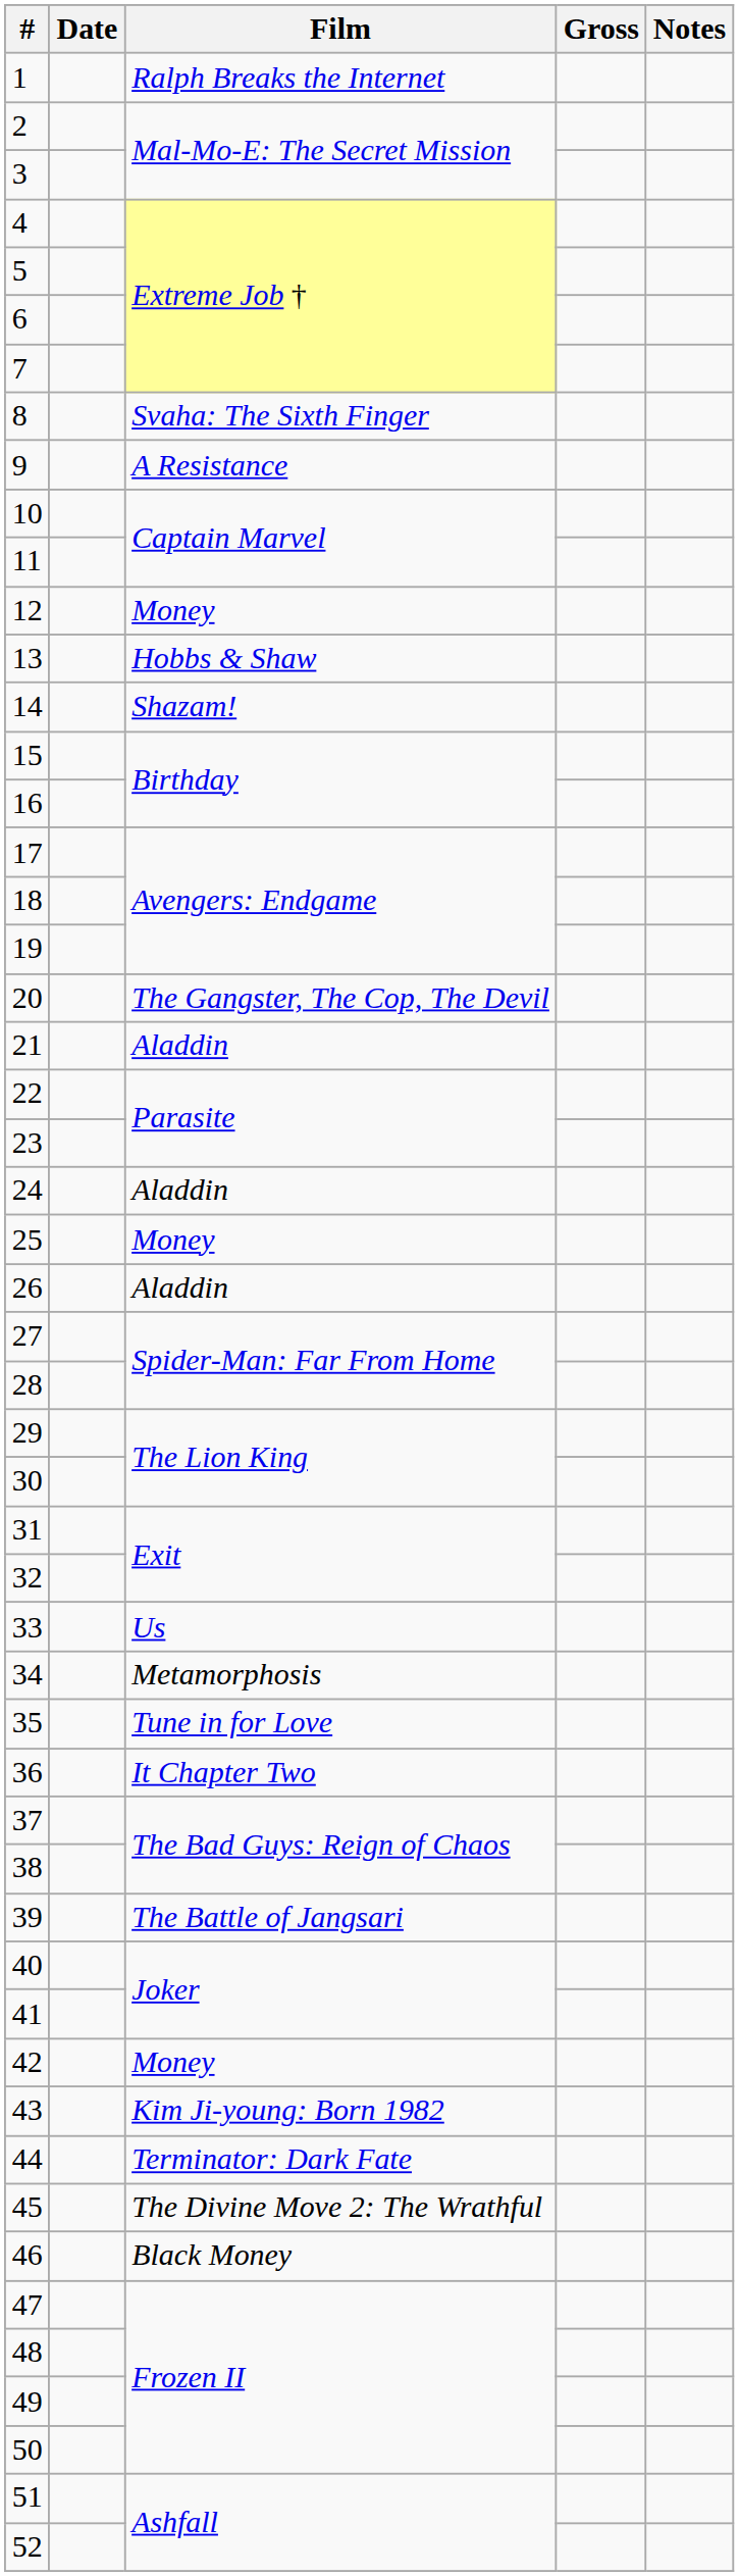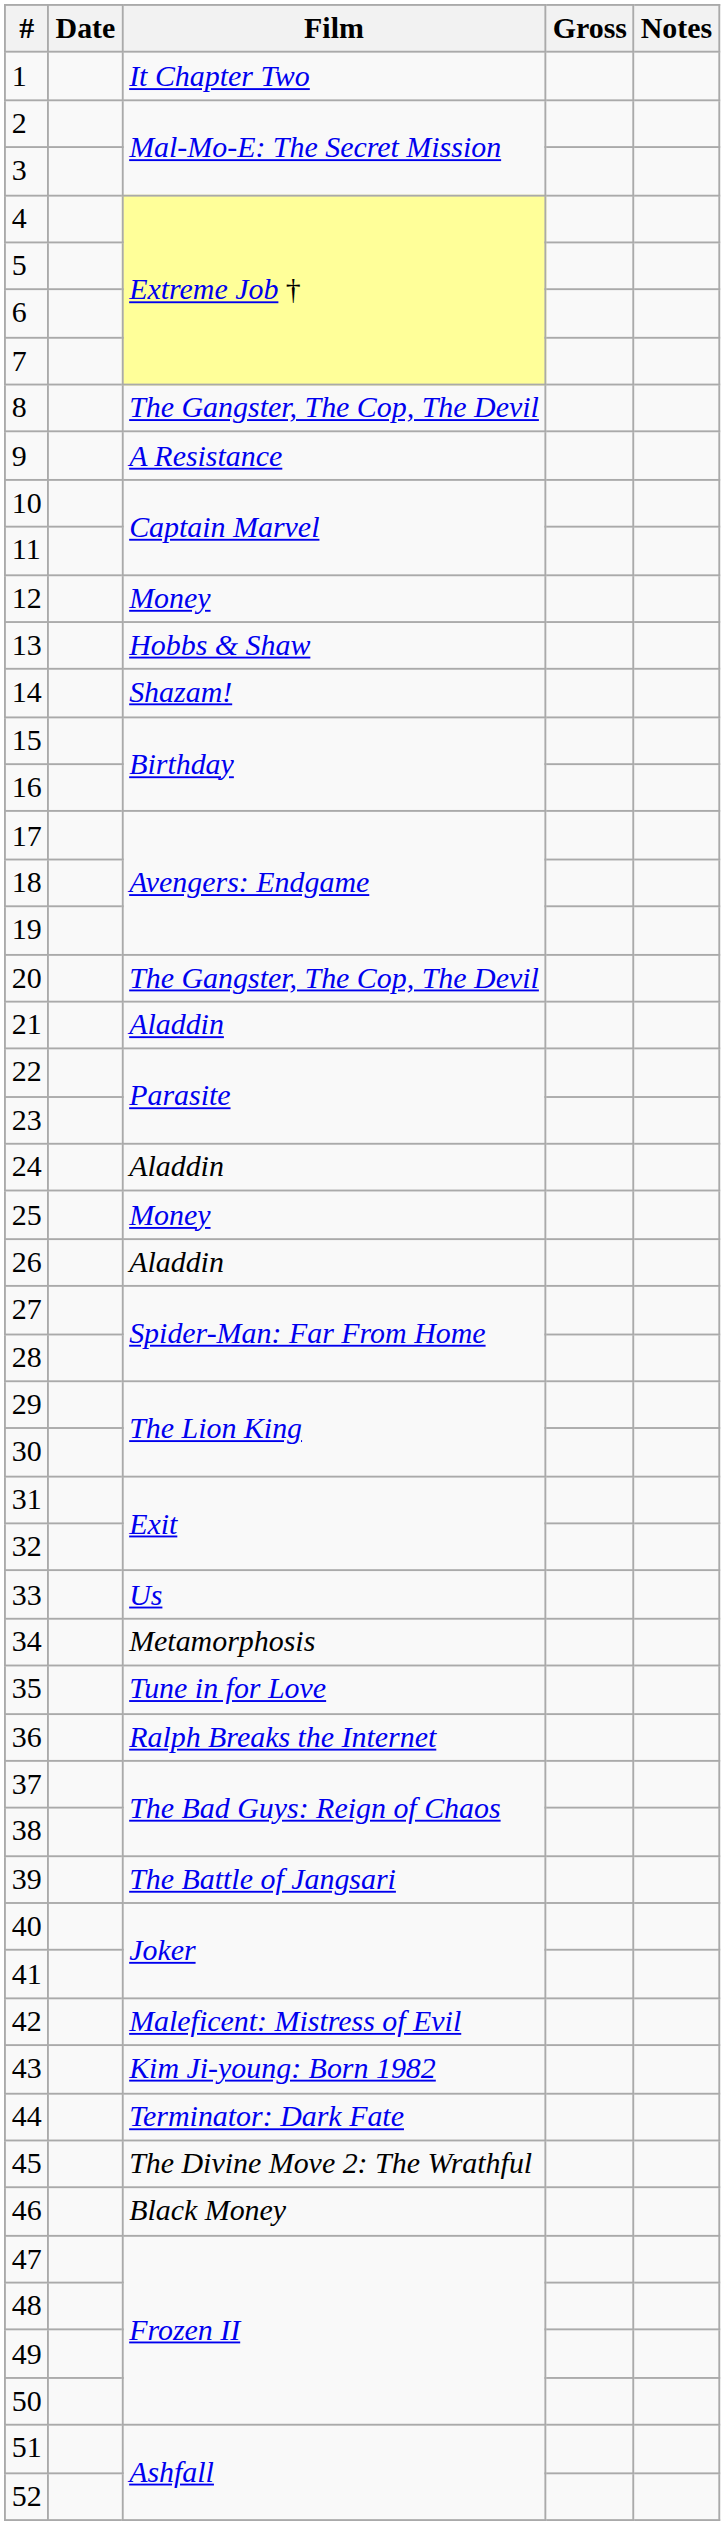 <table class="wikitable sortable">
 <tr>
 <th>#</th>
 <th>Date</th>
 <th>Film</th>
 <th>Gross</th>
 <th>Notes</th>
 </tr>
 <tr>
 <td>1</td>
 <td></td>
-<td><em><a href='#'>Ralph Breaks the Internet</a></em></td>
+<td><em><a href='#'>It Chapter Two</a></em></td>
 <td></td>
 <td></td>
 </tr>
 <tr>
 <td>2</td>
 <td></td>
 <td rowspan="2"><em><a href='#'>Mal-Mo-E: The Secret Mission</a></em></td>
 <td></td>
 <td></td>
 </tr>
 <tr>
 <td>3</td>
 <td></td>
 <td></td>
 <td></td>
 </tr>
 <tr>
 <td>4</td>
 <td></td>
 <td rowspan="4" style="background-color:#FFFF99"><em><a href='#'>Extreme Job</a></em> †</td>
 <td></td>
 <td></td>
 </tr>
 <tr>
 <td>5</td>
 <td></td>
 <td></td>
 <td></td>
 </tr>
 <tr>
 <td>6</td>
 <td></td>
 <td></td>
 <td></td>
 </tr>
 <tr>
 <td>7</td>
 <td></td>
 <td></td>
 <td></td>
 </tr>
 <tr>
 <td>8</td>
 <td></td>
-<td><em><a href='#'>Svaha: The Sixth Finger</a></em></td>
+<td><em><a href='#'>The Gangster, The Cop, The Devil</a></em></td>
 <td></td>
 <td></td>
 </tr>
 <tr>
 <td>9</td>
 <td></td>
 <td><em><a href='#'>A Resistance</a></em></td>
 <td></td>
 <td></td>
 </tr>
 <tr>
 <td>10</td>
 <td></td>
 <td rowspan="2"><em><a href='#'>Captain Marvel</a></em></td>
 <td></td>
 <td></td>
 </tr>
 <tr>
 <td>11</td>
 <td></td>
 <td></td>
 <td></td>
 </tr>
 <tr>
 <td>12</td>
 <td></td>
 <td><em><a href='#'>Money</a></em></td>
 <td></td>
 <td></td>
 </tr>
 <tr>
 <td>13</td>
 <td></td>
 <td><em><a href='#'>Hobbs & Shaw</a></em></td>
 <td></td>
 <td></td>
 </tr>
 <tr>
 <td>14</td>
 <td></td>
 <td><em><a href='#'>Shazam!</a></em></td>
 <td></td>
 <td></td>
 </tr>
 <tr>
 <td>15</td>
 <td></td>
 <td rowspan="2"><em><a href='#'>Birthday</a></em></td>
 <td></td>
 <td></td>
 </tr>
 <tr>
 <td>16</td>
 <td></td>
 <td></td>
 <td></td>
 </tr>
 <tr>
 <td>17</td>
 <td></td>
 <td rowspan="3"><em><a href='#'>Avengers: Endgame</a></em></td>
 <td></td>
 <td></td>
 </tr>
 <tr>
 <td>18</td>
 <td></td>
 <td></td>
 <td></td>
 </tr>
 <tr>
 <td>19</td>
 <td></td>
 <td></td>
 <td></td>
 </tr>
 <tr>
 <td>20</td>
 <td></td>
 <td><em><a href='#'>The Gangster, The Cop, The Devil</a></em></td>
 <td></td>
 <td></td>
 </tr>
 <tr>
 <td>21</td>
 <td></td>
 <td><em><a href='#'>Aladdin</a></em></td>
 <td></td>
 <td></td>
 </tr>
 <tr>
 <td>22</td>
 <td></td>
 <td rowspan="2"><em><a href='#'>Parasite</a></em></td>
 <td></td>
 <td></td>
 </tr>
 <tr>
 <td>23</td>
 <td></td>
 <td></td>
 <td></td>
 </tr>
 <tr>
 <td>24</td>
 <td></td>
 <td><em>Aladdin</em></td>
 <td></td>
 <td></td>
 </tr>
 <tr>
 <td>25</td>
 <td></td>
 <td><em><a href='#'>Money</a></em></td>
 <td></td>
 <td></td>
 </tr>
 <tr>
 <td>26</td>
 <td></td>
 <td><em>Aladdin</em></td>
 <td></td>
 <td></td>
 </tr>
 <tr>
 <td>27</td>
 <td></td>
 <td rowspan="2"><em><a href='#'>Spider-Man: Far From Home</a></em></td>
 <td></td>
 <td></td>
 </tr>
 <tr>
 <td>28</td>
 <td></td>
 <td></td>
 <td></td>
 </tr>
 <tr>
 <td>29</td>
 <td></td>
 <td rowspan="2"><em><a href='#'>The Lion King</a></em></td>
 <td></td>
 <td></td>
 </tr>
 <tr>
 <td>30</td>
 <td></td>
 <td></td>
 <td></td>
 </tr>
 <tr>
 <td>31</td>
 <td></td>
 <td rowspan="2"><em><a href='#'>Exit</a></em></td>
 <td></td>
 <td></td>
 </tr>
 <tr>
 <td>32</td>
 <td></td>
 <td></td>
 <td></td>
 </tr>
 <tr>
 <td>33</td>
 <td></td>
 <td><em><a href='#'>Us</a></em></td>
 <td></td>
 <td></td>
 </tr>
 <tr>
 <td>34</td>
 <td></td>
 <td><em>Metamorphosis</em></td>
 <td></td>
 <td></td>
 </tr>
 <tr>
 <td>35</td>
 <td></td>
 <td><em><a href='#'>Tune in for Love</a></em></td>
 <td></td>
 <td></td>
 </tr>
 <tr>
 <td>36</td>
 <td></td>
-<td><em><a href='#'>It Chapter Two</a></em></td>
+<td><em><a href='#'>Ralph Breaks the Internet</a></em></td>
 <td></td>
 <td></td>
 </tr>
 <tr>
 <td>37</td>
 <td></td>
 <td rowspan="2"><em><a href='#'>The Bad Guys: Reign of Chaos</a></em></td>
 <td></td>
 <td></td>
 </tr>
 <tr>
 <td>38</td>
 <td></td>
 <td></td>
 <td></td>
 </tr>
 <tr>
 <td>39</td>
 <td></td>
 <td><em><a href='#'>The Battle of Jangsari</a></em></td>
 <td></td>
 <td></td>
 </tr>
 <tr>
 <td>40</td>
 <td></td>
 <td rowspan="2"><em><a href='#'>Joker</a></em></td>
 <td></td>
 <td></td>
 </tr>
 <tr>
 <td>41</td>
 <td></td>
 <td></td>
 <td></td>
 </tr>
 <tr>
 <td>42</td>
 <td></td>
-<td><em><a href='#'>Money</a></em></td>
+<td><em><a href='#'>Maleficent: Mistress of Evil</a></em></td>
 <td></td>
 <td></td>
 </tr>
 <tr>
 <td>43</td>
 <td></td>
 <td><em><a href='#'>Kim Ji-young: Born 1982</a></em></td>
 <td></td>
 <td></td>
 </tr>
 <tr>
 <td>44</td>
 <td></td>
 <td><em><a href='#'>Terminator: Dark Fate</a></em></td>
 <td></td>
 <td></td>
 </tr>
 <tr>
 <td>45</td>
 <td></td>
 <td><em>The Divine Move 2: The Wrathful</em></td>
 <td></td>
 <td></td>
 </tr>
 <tr>
 <td>46</td>
 <td></td>
 <td><em>Black Money</em></td>
 <td></td>
 <td></td>
 </tr>
 <tr>
 <td>47</td>
 <td></td>
 <td rowspan="4"><em><a href='#'>Frozen II</a></em></td>
 <td></td>
 <td></td>
 </tr>
 <tr>
 <td>48</td>
 <td></td>
 <td></td>
 <td></td>
 </tr>
 <tr>
 <td>49</td>
 <td></td>
 <td></td>
 <td></td>
 </tr>
 <tr>
 <td>50</td>
 <td></td>
 <td></td>
 <td></td>
 </tr>
 <tr>
 <td>51</td>
 <td></td>
 <td rowspan="2"><em><a href='#'>Ashfall</a></em></td>
 <td></td>
 <td></td>
 </tr>
 <tr>
 <td>52</td>
 <td></td>
 <td></td>
 <td></td>
 </tr>
 </table>
